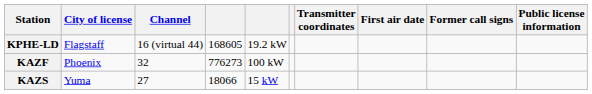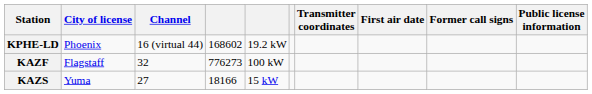 <table class="wikitable">
 <tr>
 <th scope = "col">Station</th>
 <th scope = "col"><a href='#'>City of license</a></th>
 <th scope = "col"><a href='#'>Channel</a></th>
 <th scope = "col"><a href='#'></a></th>
 <th scope = "col"><a href='#'></a></th>
 <th scope = "col"><a href='#'></a></th>
 <th scope = "col">Transmitter<br>coordinates</th>
 <th scope = "col">First air date</th>
 <th scope = "col">Former call signs</th>
 <th scope = "col">Public license<br>information</th>
 </tr>
 <tr>
 <th scope = "row">KPHE-LD</th>
-<td><a href='#'>Flagstaff</a></td>
+<td><a href='#'>Phoenix</a></td>
 <td>16 (virtual 44)</td>
-<td>168605</td>
+<td>168602</td>
 <td>19.2 kW</td>
 <td></td>
 <td></td>
 <td></td>
 <td></td>
 <td></td>
 </tr>
 <tr>
 <th scope = "row">KAZF</th>
-<td><a href='#'>Phoenix</a></td>
+<td><a href='#'>Flagstaff</a></td>
 <td>32</td>
 <td>776273</td>
 <td>100 kW</td>
 <td></td>
 <td></td>
 <td></td>
 <td></td>
 <td></td>
 </tr>
 <tr>
 <th scope = "row">KAZS</th>
 <td><a href='#'>Yuma</a></td>
 <td>27</td>
-<td>18066</td>
+<td>18166</td>
 <td>15 <a href='#'>kW</a></td>
 <td></td>
 <td></td>
 <td></td>
 <td></td>
 <td></td>
 </tr>
 </table>
